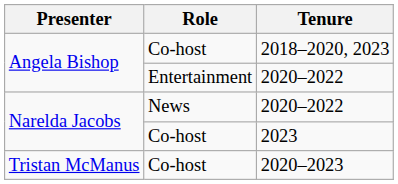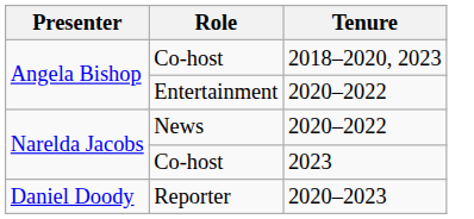 <table class="wikitable">
 <tr>
 <th>Presenter</th>
 <th>Role</th>
 <th>Tenure</th>
 </tr>
 <tr>
 <td rowspan="2"><a href='#'>Angela Bishop</a></td>
 <td>Co-host</td>
 <td>2018–2020, 2023</td>
 </tr>
 <tr>
 <td>Entertainment</td>
 <td>2020–2022</td>
 </tr>
 <tr>
 <td rowspan="2"><a href='#'>Narelda Jacobs</a></td>
 <td>News</td>
 <td>2020–2022</td>
 </tr>
 <tr>
 <td>Co-host</td>
 <td>2023</td>
 </tr>
 <tr>
-<td><a href='#'>Tristan McManus</a></td>
-<td>Co-host</td>
+<td><a href='#'>Daniel Doody</a></td>
+<td>Reporter</td>
 <td>2020–2023</td>
 </tr>
 </table>
